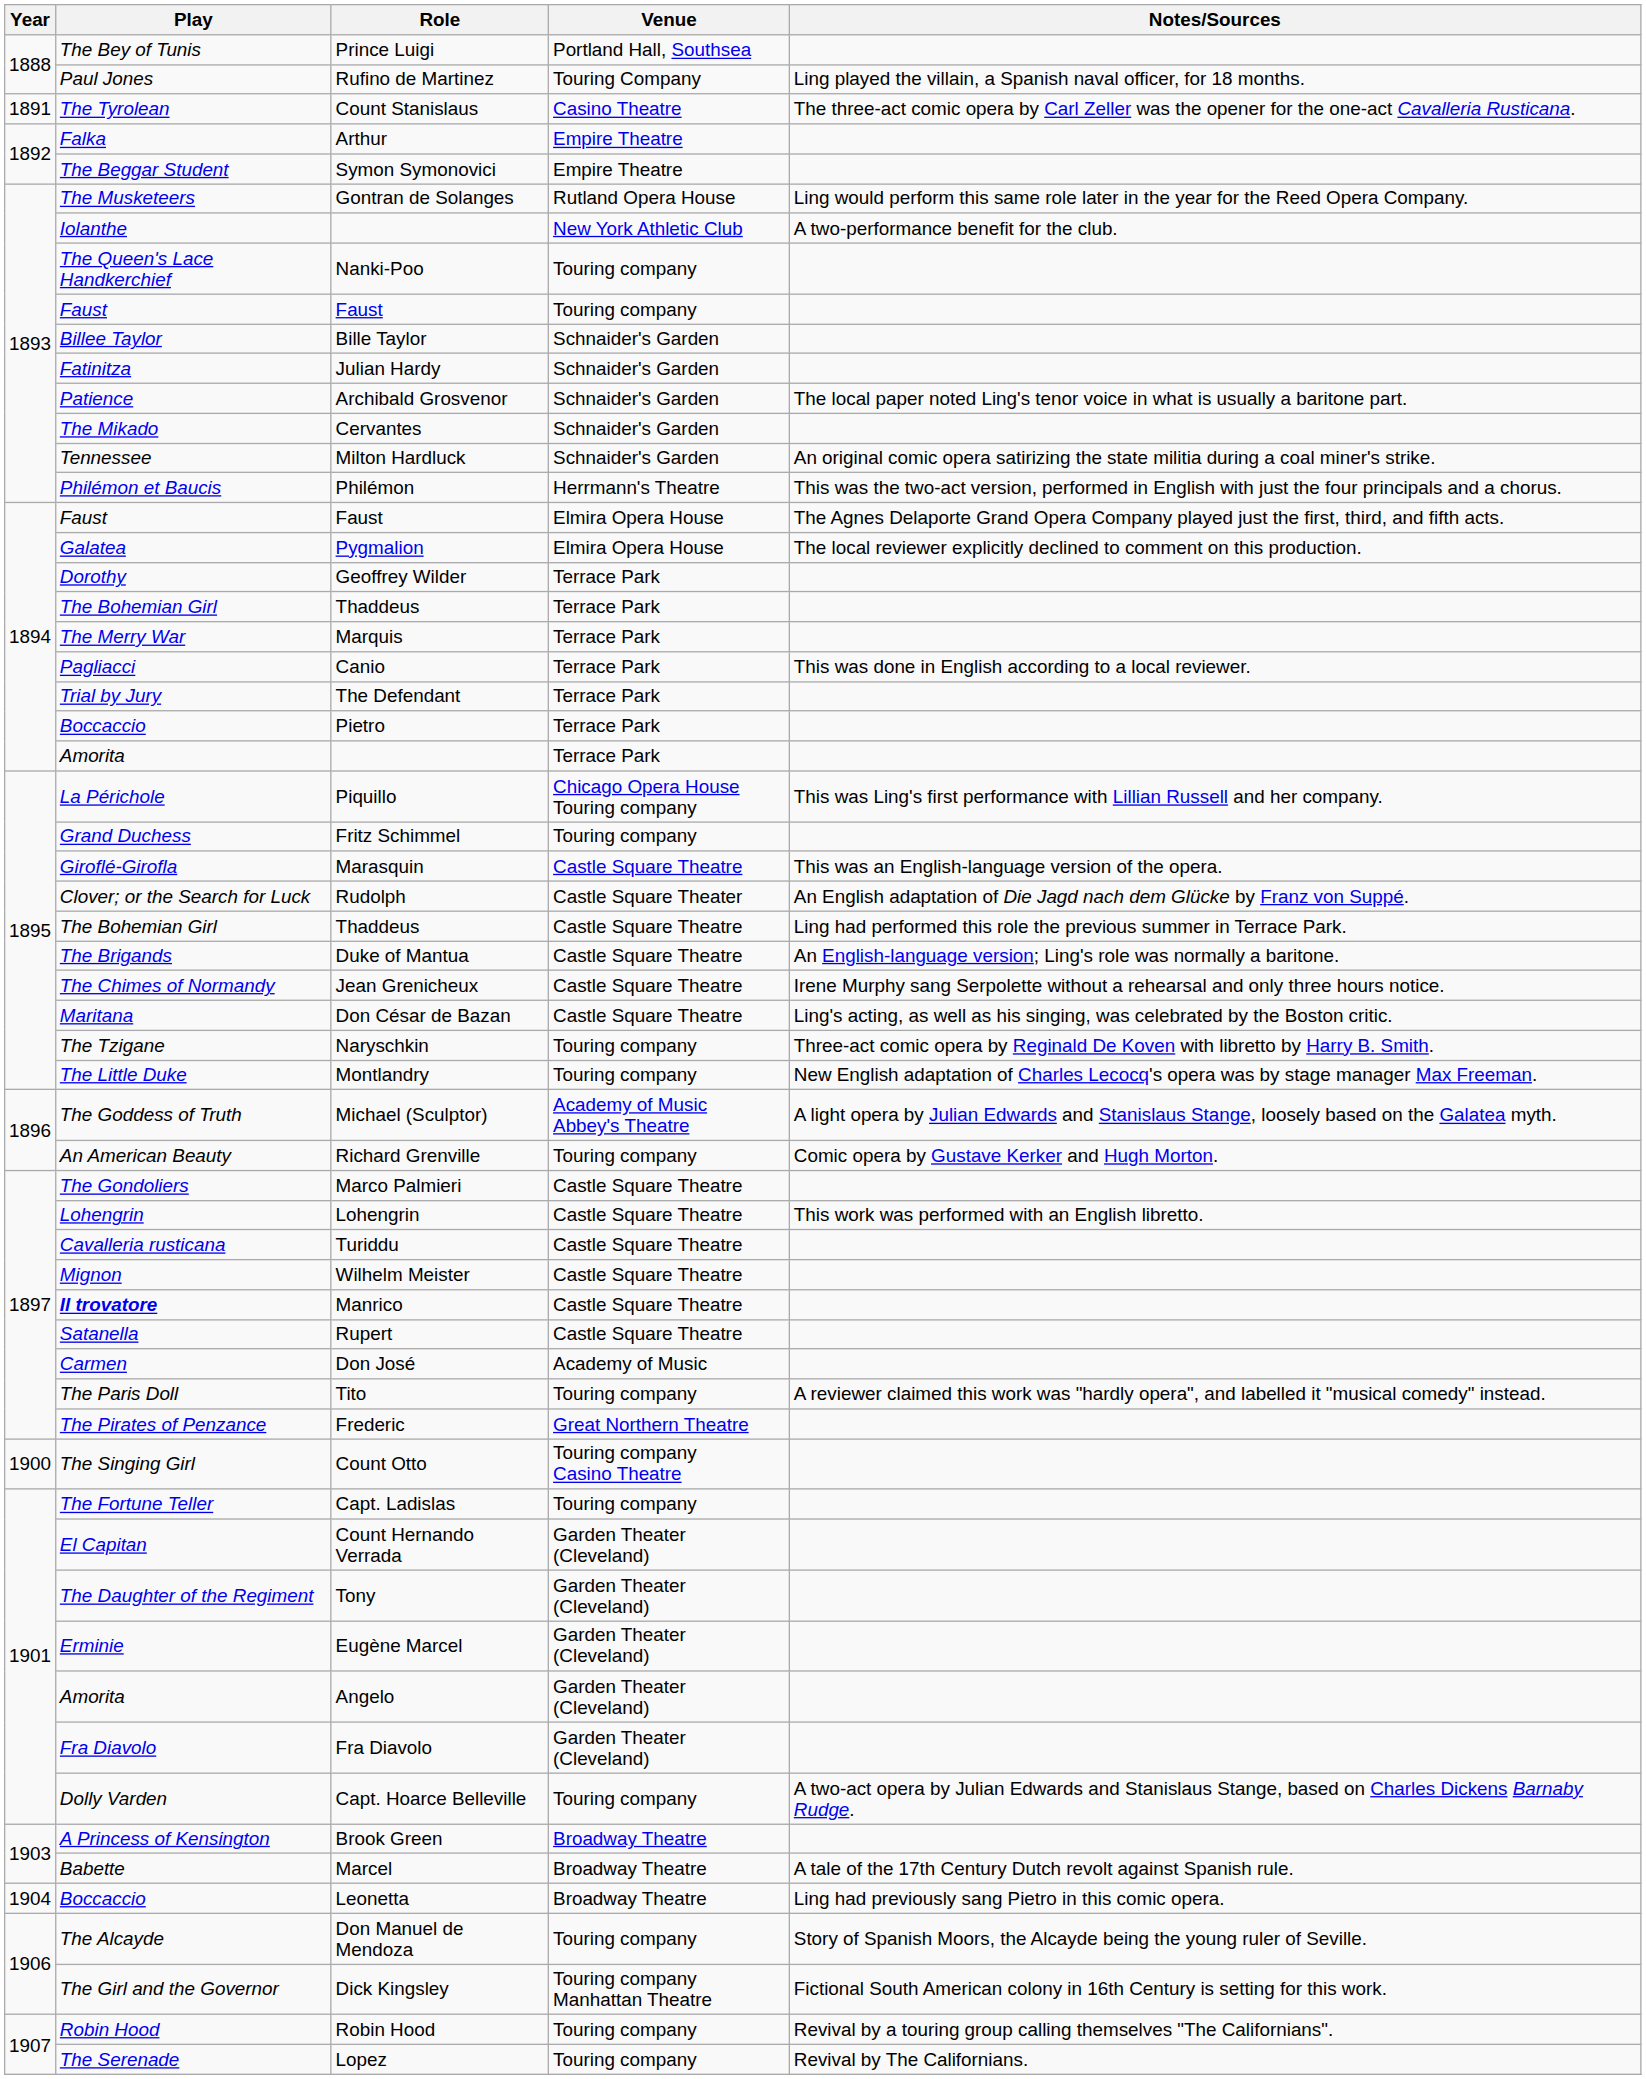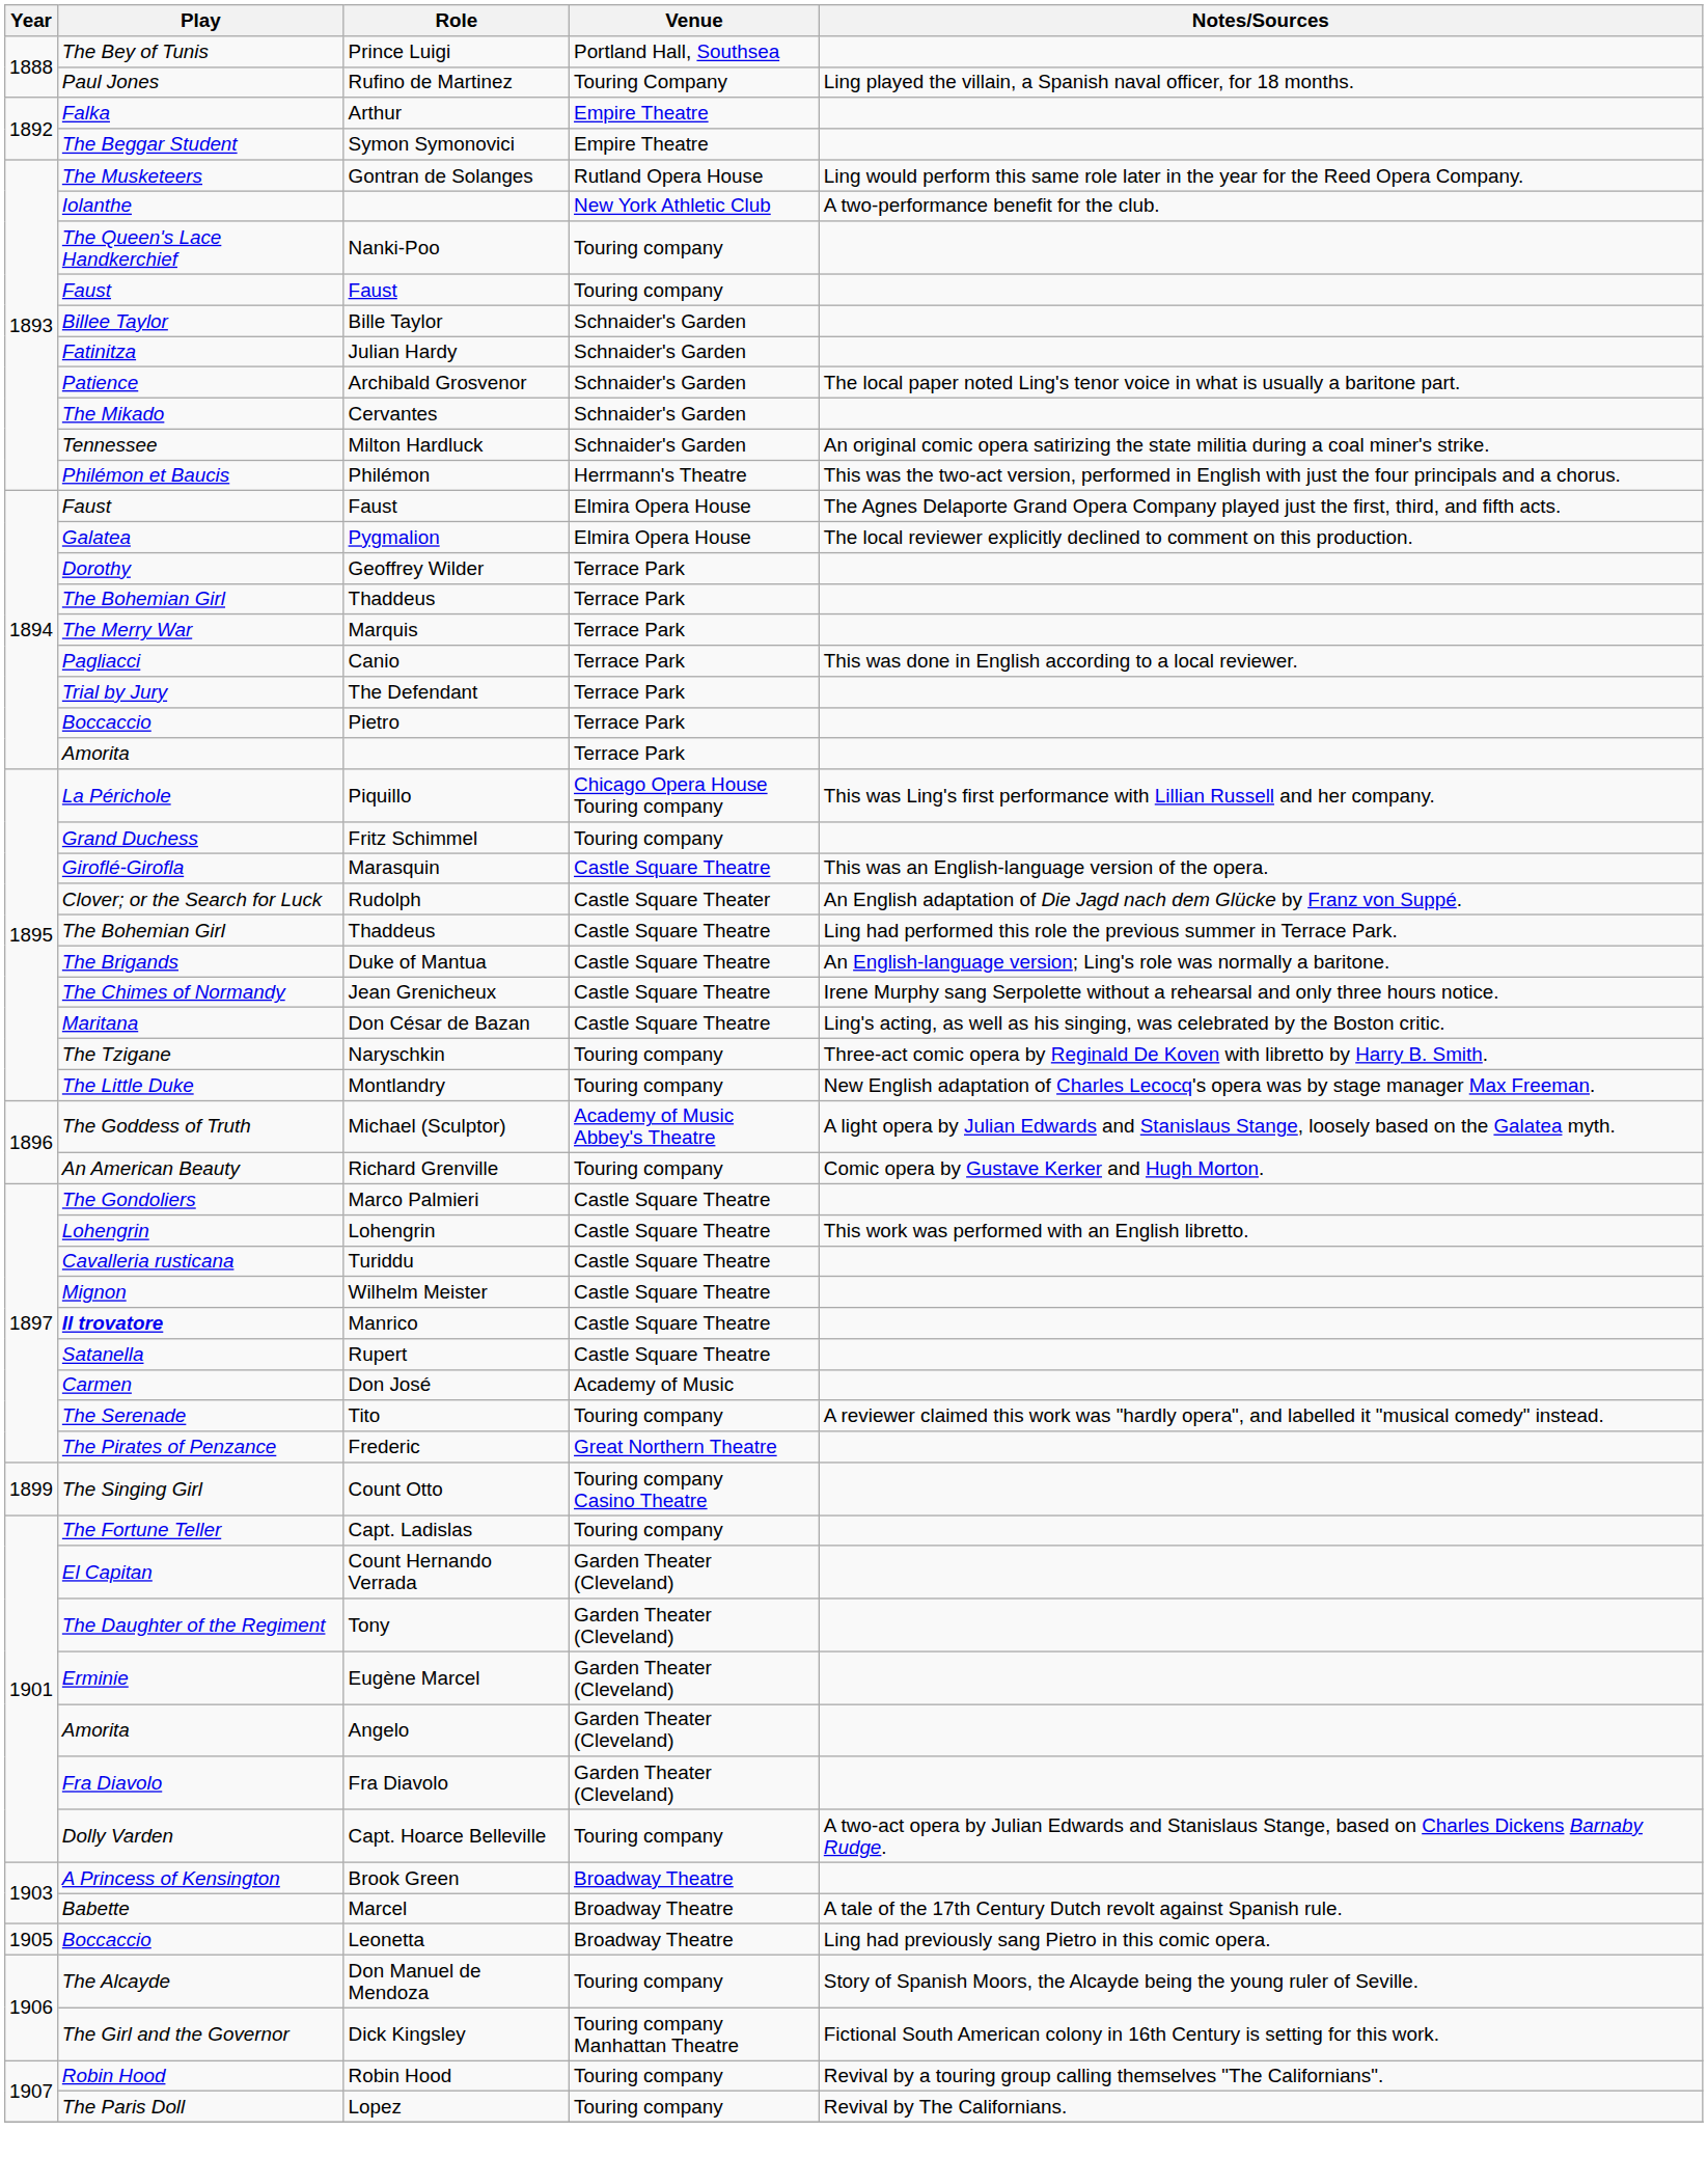 <table class="wikitable mw-collapsible mw-collapsed sortable plainrowheaders" style="font-size: 90%">
 <tr>
 <th scope="col">Year</th>
 <th scope="col">Play</th>
 <th scope="col">Role</th>
 <th scope="col">Venue</th>
 <th scope="col">Notes/Sources</th>
 </tr>
 <tr>
 <td rowspan=2>1888</td>
 <td><em>The Bey of Tunis</em></td>
 <td>Prince Luigi</td>
 <td>Portland Hall, <a href='#'>Southsea</a></td>
 <td></td>
 </tr>
 <tr>
 <td><em>Paul Jones</em></td>
 <td>Rufino de Martinez</td>
 <td>Touring Company</td>
 <td>Ling played the villain, a Spanish naval officer, for 18 months.</td>
-</tr>
-<tr>
-<td>1891</td>
-<td><em><a href='#'>The Tyrolean</a></em></td>
-<td>Count Stanislaus</td>
-<td><a href='#'>Casino Theatre</a></td>
-<td>The three-act comic opera by <a href='#'>Carl Zeller</a> was the opener for the one-act <em><a href='#'>Cavalleria Rusticana</a></em>.</td>
 </tr>
 <tr>
 <td rowspan=2>1892</td>
 <td><em><a href='#'>Falka</a></em></td>
 <td>Arthur</td>
 <td><a href='#'>Empire Theatre</a></td>
 <td></td>
 </tr>
 <tr>
 <td><em><a href='#'>The Beggar Student</a></em></td>
 <td>Symon Symonovici</td>
 <td>Empire Theatre</td>
 <td></td>
 </tr>
 <tr>
 <td rowspan=10>1893</td>
 <td><em><a href='#'>The Musketeers</a></em></td>
 <td>Gontran de Solanges</td>
 <td>Rutland Opera House</td>
 <td>Ling would perform this same role later in the year for the Reed Opera Company.</td>
 </tr>
 <tr>
 <td><em><a href='#'>Iolanthe</a></em></td>
 <td></td>
 <td><a href='#'>New York Athletic Club</a></td>
 <td>A two-performance benefit for the club.</td>
 </tr>
 <tr>
 <td><em><a href='#'>The Queen's Lace Handkerchief</a></em></td>
 <td>Nanki-Poo</td>
 <td>Touring company</td>
 <td></td>
 </tr>
 <tr>
 <td><em><a href='#'>Faust</a></em></td>
 <td><a href='#'>Faust</a></td>
 <td>Touring company</td>
 <td></td>
 </tr>
 <tr>
 <td><em><a href='#'>Billee Taylor</a></em></td>
 <td>Bille Taylor</td>
 <td>Schnaider's Garden</td>
 <td></td>
 </tr>
 <tr>
 <td><em><a href='#'>Fatinitza</a></em></td>
 <td>Julian Hardy</td>
 <td>Schnaider's Garden</td>
 <td></td>
 </tr>
 <tr>
 <td><em><a href='#'>Patience</a></em></td>
 <td>Archibald Grosvenor</td>
 <td>Schnaider's Garden</td>
 <td>The local paper noted Ling's tenor voice in what is usually a baritone part.</td>
 </tr>
 <tr>
 <td><em><a href='#'>The Mikado</a></em></td>
 <td>Cervantes</td>
 <td>Schnaider's Garden</td>
 <td></td>
 </tr>
 <tr>
 <td><em>Tennessee</em></td>
 <td>Milton Hardluck</td>
 <td>Schnaider's Garden</td>
 <td>An original comic opera satirizing the state militia during a coal miner's strike.</td>
 </tr>
 <tr>
 <td><em><a href='#'>Philémon et Baucis</a></em></td>
 <td>Philémon</td>
 <td>Herrmann's Theatre</td>
 <td>This was the two-act version, performed in English with just the four principals and a chorus.</td>
 </tr>
 <tr>
 <td rowspan=9>1894</td>
 <td><em>Faust</em></td>
 <td>Faust</td>
 <td>Elmira Opera House</td>
 <td>The Agnes Delaporte Grand Opera Company played just the first, third, and fifth acts.</td>
 </tr>
 <tr>
 <td><em><a href='#'>Galatea</a></em></td>
 <td><a href='#'>Pygmalion</a></td>
 <td>Elmira Opera House</td>
 <td>The local reviewer explicitly declined to comment on this production.</td>
 </tr>
 <tr>
 <td><em><a href='#'>Dorothy</a></em></td>
 <td>Geoffrey Wilder</td>
 <td>Terrace Park</td>
 <td></td>
 </tr>
 <tr>
 <td><em><a href='#'>The Bohemian Girl</a></em></td>
 <td>Thaddeus</td>
 <td>Terrace Park</td>
 <td></td>
 </tr>
 <tr>
 <td><em><a href='#'>The Merry War</a></em></td>
 <td>Marquis</td>
 <td>Terrace Park</td>
 <td></td>
 </tr>
 <tr>
 <td><em><a href='#'>Pagliacci</a></em></td>
 <td>Canio</td>
 <td>Terrace Park</td>
 <td>This was done in English according to a local reviewer.</td>
 </tr>
 <tr>
 <td><em><a href='#'>Trial by Jury</a></em></td>
 <td>The Defendant</td>
 <td>Terrace Park</td>
 <td></td>
 </tr>
 <tr>
 <td><em><a href='#'>Boccaccio</a></em></td>
 <td>Pietro</td>
 <td>Terrace Park</td>
 <td></td>
 </tr>
 <tr>
 <td><em>Amorita</em></td>
 <td></td>
 <td>Terrace Park</td>
 <td></td>
 </tr>
 <tr>
 <td rowspan=10>1895</td>
 <td><em><a href='#'>La Périchole</a></em></td>
 <td>Piquillo</td>
 <td><a href='#'>Chicago Opera House</a><br>Touring company</td>
 <td>This was Ling's first performance with <a href='#'>Lillian Russell</a> and her company.</td>
 </tr>
 <tr>
 <td><em><a href='#'>Grand Duchess</a></em></td>
 <td>Fritz Schimmel</td>
 <td>Touring company</td>
 <td></td>
 </tr>
 <tr>
 <td><em><a href='#'>Giroflé-Girofla</a></em></td>
 <td>Marasquin</td>
 <td><a href='#'>Castle Square Theatre</a></td>
 <td>This was an English-language version of the opera.</td>
 </tr>
 <tr>
 <td><em>Clover; or the Search for Luck</em></td>
 <td>Rudolph</td>
 <td>Castle Square Theater</td>
 <td>An English adaptation of <em>Die Jagd nach dem Glücke</em> by <a href='#'>Franz von Suppé</a>.</td>
 </tr>
 <tr>
 <td><em>The Bohemian Girl</em></td>
 <td>Thaddeus</td>
 <td>Castle Square Theatre</td>
 <td>Ling had performed this role the previous summer in Terrace Park.</td>
 </tr>
 <tr>
 <td><em><a href='#'>The Brigands</a></em></td>
 <td>Duke of Mantua</td>
 <td>Castle Square Theatre</td>
 <td>An <a href='#'>English-language version</a>; Ling's role was normally a baritone.</td>
 </tr>
 <tr>
 <td><em><a href='#'>The Chimes of Normandy</a></em></td>
 <td>Jean Grenicheux</td>
 <td>Castle Square Theatre</td>
 <td>Irene Murphy sang Serpolette without a rehearsal and only three hours notice.</td>
 </tr>
 <tr>
 <td><em><a href='#'>Maritana</a></em></td>
 <td>Don César de Bazan</td>
 <td>Castle Square Theatre</td>
 <td>Ling's acting, as well as his singing, was celebrated by the Boston critic.</td>
 </tr>
 <tr>
 <td><em>The Tzigane</em></td>
 <td>Naryschkin</td>
 <td>Touring company</td>
 <td>Three-act comic opera by <a href='#'>Reginald De Koven</a> with libretto by <a href='#'>Harry B. Smith</a>.</td>
 </tr>
 <tr>
 <td><em><a href='#'>The Little Duke</a></em></td>
 <td>Montlandry</td>
 <td>Touring company</td>
 <td>New English adaptation of <a href='#'>Charles Lecocq</a>'s opera was by stage manager <a href='#'>Max Freeman</a>.</td>
 </tr>
 <tr>
 <td rowspan=2>1896</td>
 <td><em>The Goddess of Truth</em></td>
 <td>Michael (Sculptor)</td>
 <td><a href='#'>Academy of Music</a><br><a href='#'>Abbey's Theatre</a></td>
 <td>A light opera by <a href='#'>Julian Edwards</a> and <a href='#'>Stanislaus Stange</a>, loosely based on the <a href='#'>Galatea</a> myth.</td>
 </tr>
 <tr>
 <td><em>An American Beauty</em></td>
 <td>Richard Grenville</td>
 <td>Touring company</td>
 <td>Comic opera by <a href='#'>Gustave Kerker</a> and <a href='#'>Hugh Morton</a>.</td>
 </tr>
 <tr>
 <td rowspan=9>1897</td>
 <td><em><a href='#'>The Gondoliers</a></em></td>
 <td>Marco Palmieri</td>
 <td>Castle Square Theatre</td>
 <td></td>
 </tr>
 <tr>
 <td><em><a href='#'>Lohengrin</a></em></td>
 <td>Lohengrin</td>
 <td>Castle Square Theatre</td>
 <td>This work was performed with an English libretto.</td>
 </tr>
 <tr>
 <td><em><a href='#'>Cavalleria rusticana</a></em></td>
 <td>Turiddu</td>
 <td>Castle Square Theatre</td>
 <td></td>
 </tr>
 <tr>
 <td><em><a href='#'>Mignon</a></em></td>
 <td>Wilhelm Meister</td>
 <td>Castle Square Theatre</td>
 <td></td>
 </tr>
 <tr>
 <td><strong><em><a href='#'>Il trovatore</a></em></strong></td>
 <td>Manrico</td>
 <td>Castle Square Theatre</td>
 <td></td>
 </tr>
 <tr>
 <td><em><a href='#'>Satanella</a></em></td>
 <td>Rupert</td>
 <td>Castle Square Theatre</td>
 <td></td>
 </tr>
 <tr>
 <td><em><a href='#'>Carmen</a></em></td>
 <td>Don José</td>
 <td>Academy of Music</td>
 <td></td>
 </tr>
 <tr>
-<td><em>The Paris Doll</em></td>
+<td><em><a href='#'>The Serenade</a></em></td>
 <td>Tito</td>
 <td>Touring company</td>
 <td>A reviewer claimed this work was "hardly opera", and labelled it "musical comedy" instead.</td>
 </tr>
 <tr>
 <td><em><a href='#'>The Pirates of Penzance</a></em></td>
 <td>Frederic</td>
 <td><a href='#'>Great Northern Theatre</a></td>
 <td></td>
 </tr>
 <tr>
-<td>1900</td>
+<td>1899</td>
 <td><em>The Singing Girl</em></td>
 <td>Count Otto</td>
 <td>Touring company<br><a href='#'>Casino Theatre</a></td>
 <td></td>
 </tr>
 <tr>
 <td rowspan=7>1901</td>
 <td><em><a href='#'>The Fortune Teller</a></em></td>
 <td>Capt. Ladislas</td>
 <td>Touring company</td>
 <td></td>
 </tr>
 <tr>
 <td><em><a href='#'>El Capitan</a></em></td>
 <td>Count Hernando Verrada</td>
 <td>Garden Theater (Cleveland)</td>
 <td></td>
 </tr>
 <tr>
 <td><em><a href='#'>The Daughter of the Regiment</a></em></td>
 <td>Tony</td>
 <td>Garden Theater (Cleveland)</td>
 <td></td>
 </tr>
 <tr>
 <td><em><a href='#'>Erminie</a></em></td>
 <td>Eugène Marcel</td>
 <td>Garden Theater (Cleveland)</td>
 <td></td>
 </tr>
 <tr>
 <td><em>Amorita</em></td>
 <td>Angelo</td>
 <td>Garden Theater (Cleveland)</td>
 <td></td>
 </tr>
 <tr>
 <td><em><a href='#'>Fra Diavolo</a></em></td>
 <td>Fra Diavolo</td>
 <td>Garden Theater (Cleveland)</td>
 <td></td>
 </tr>
 <tr>
 <td><em>Dolly Varden</em></td>
 <td>Capt. Hoarce Belleville</td>
 <td>Touring company</td>
 <td>A two-act opera by Julian Edwards and Stanislaus Stange, based on <a href='#'>Charles Dickens</a> <em><a href='#'>Barnaby Rudge</a></em>.</td>
 </tr>
 <tr>
 <td rowspan=2>1903</td>
 <td><em><a href='#'>A Princess of Kensington</a></em></td>
 <td>Brook Green</td>
 <td><a href='#'>Broadway Theatre</a></td>
 <td></td>
 </tr>
 <tr>
 <td><em>Babette</em></td>
 <td>Marcel</td>
 <td>Broadway Theatre</td>
 <td>A tale of the 17th Century Dutch revolt against Spanish rule.</td>
 </tr>
 <tr>
-<td>1904</td>
+<td>1905</td>
 <td><em><a href='#'>Boccaccio</a></em></td>
 <td>Leonetta</td>
 <td>Broadway Theatre</td>
 <td>Ling had previously sang Pietro in this comic opera.</td>
 </tr>
 <tr>
 <td rowspan=2>1906</td>
 <td><em>The Alcayde</em></td>
 <td>Don Manuel de Mendoza</td>
 <td>Touring company</td>
 <td>Story of Spanish Moors, the Alcayde being the young ruler of Seville.</td>
 </tr>
 <tr>
 <td><em>The Girl and the Governor</em></td>
 <td>Dick Kingsley</td>
 <td>Touring company<br>Manhattan Theatre</td>
 <td>Fictional South American colony in 16th Century is setting for this work.</td>
 </tr>
 <tr>
 <td rowspan=2>1907</td>
 <td><em><a href='#'>Robin Hood</a></em></td>
 <td>Robin Hood</td>
 <td>Touring company</td>
 <td>Revival by a touring group calling themselves "The Californians".</td>
 </tr>
 <tr>
-<td><em><a href='#'>The Serenade</a></em></td>
+<td><em>The Paris Doll</em></td>
 <td>Lopez</td>
 <td>Touring company</td>
 <td>Revival by The Californians.</td>
 </tr>
 <tr>
 </tr>
 </table>
